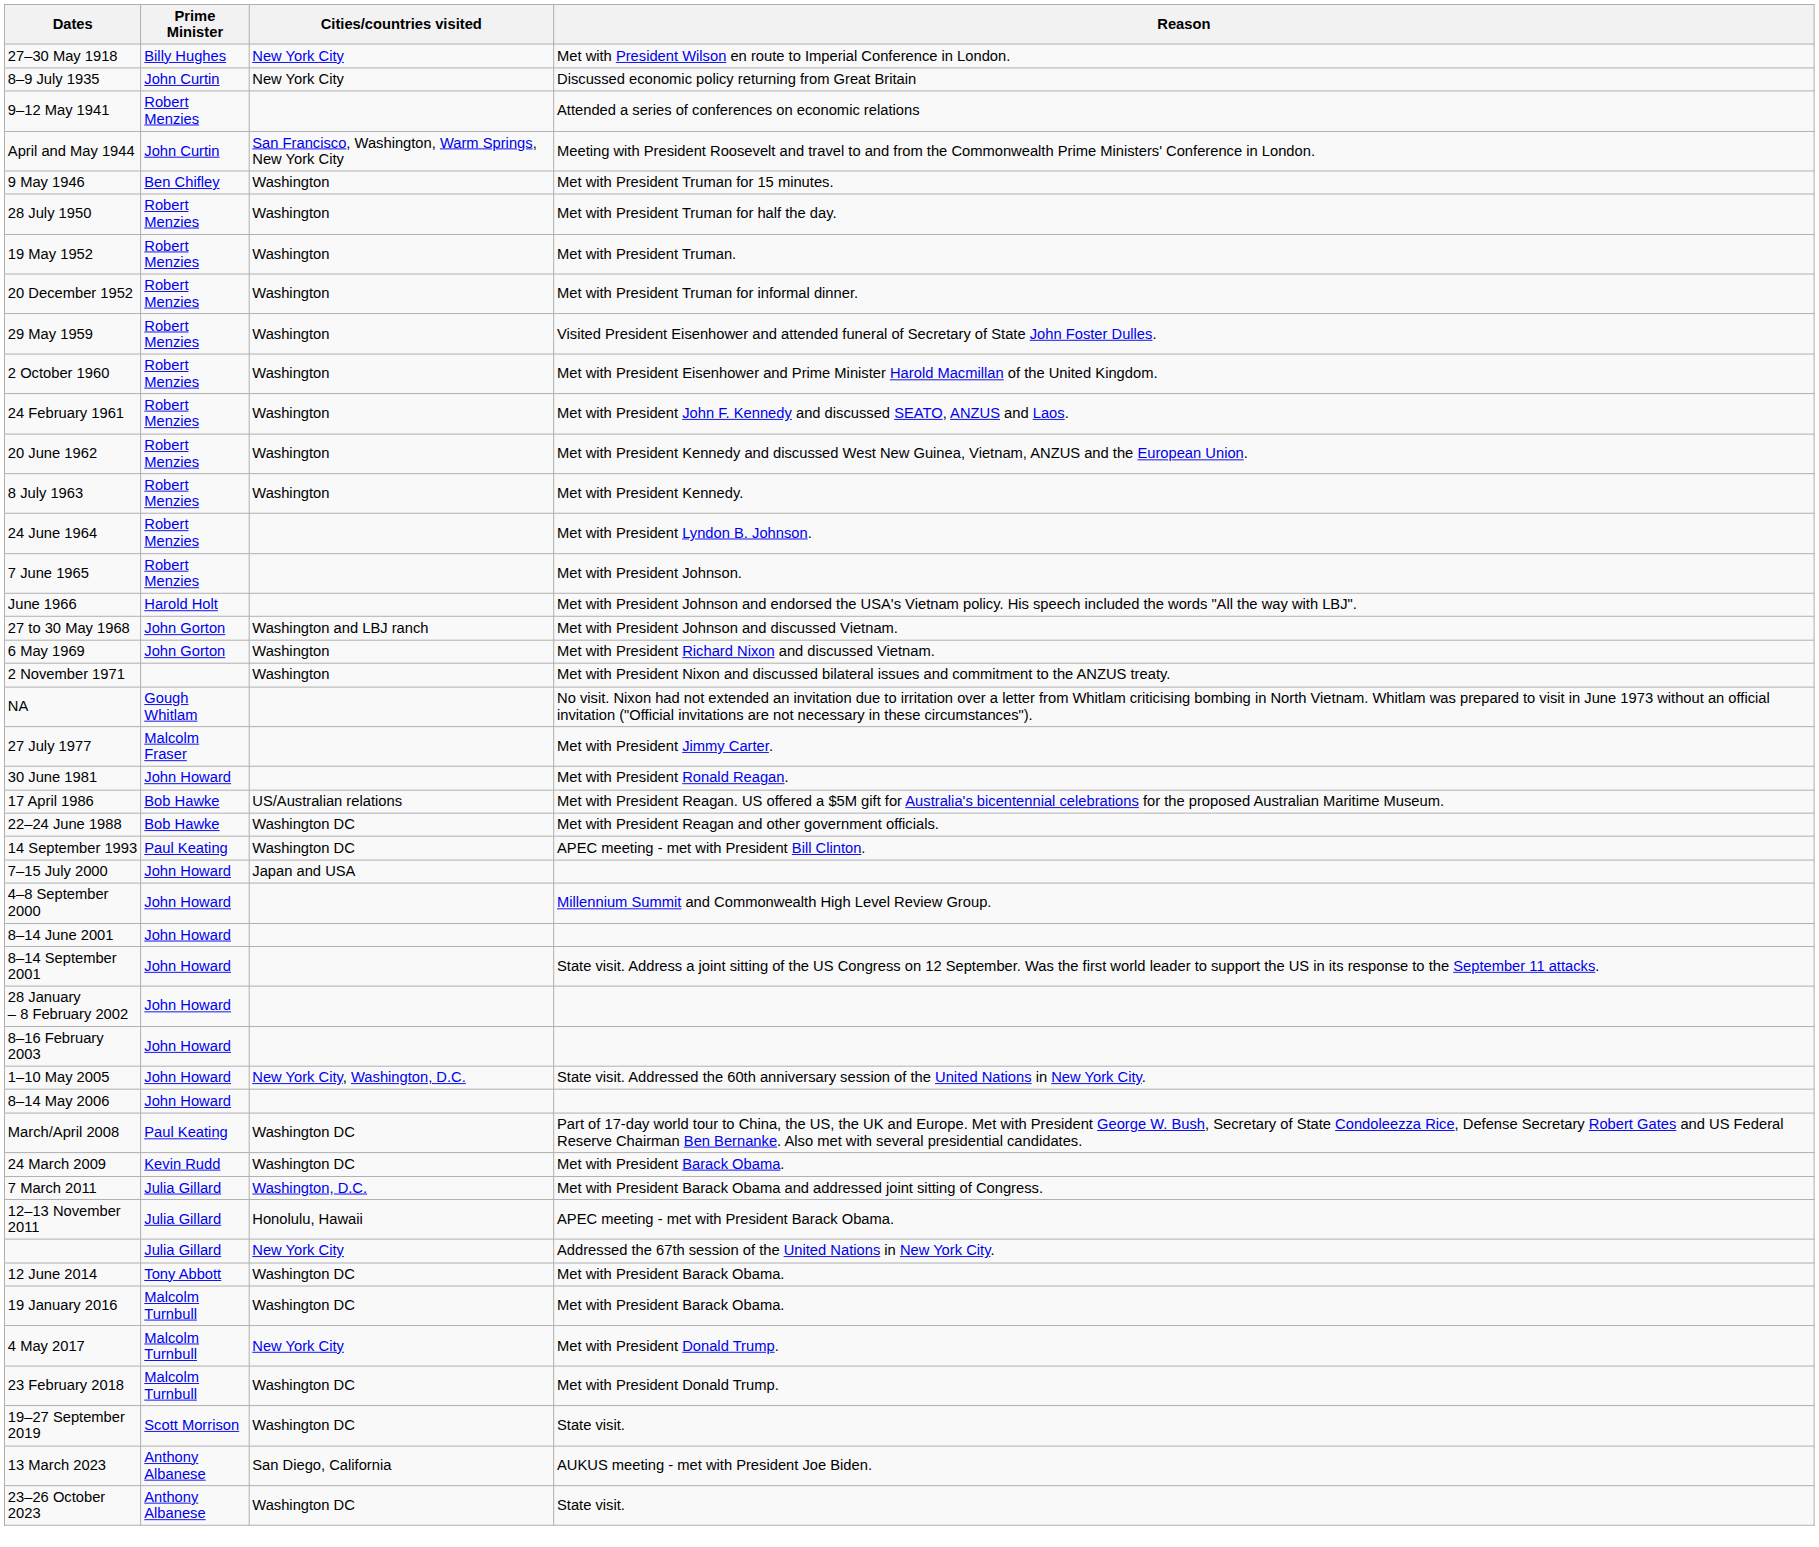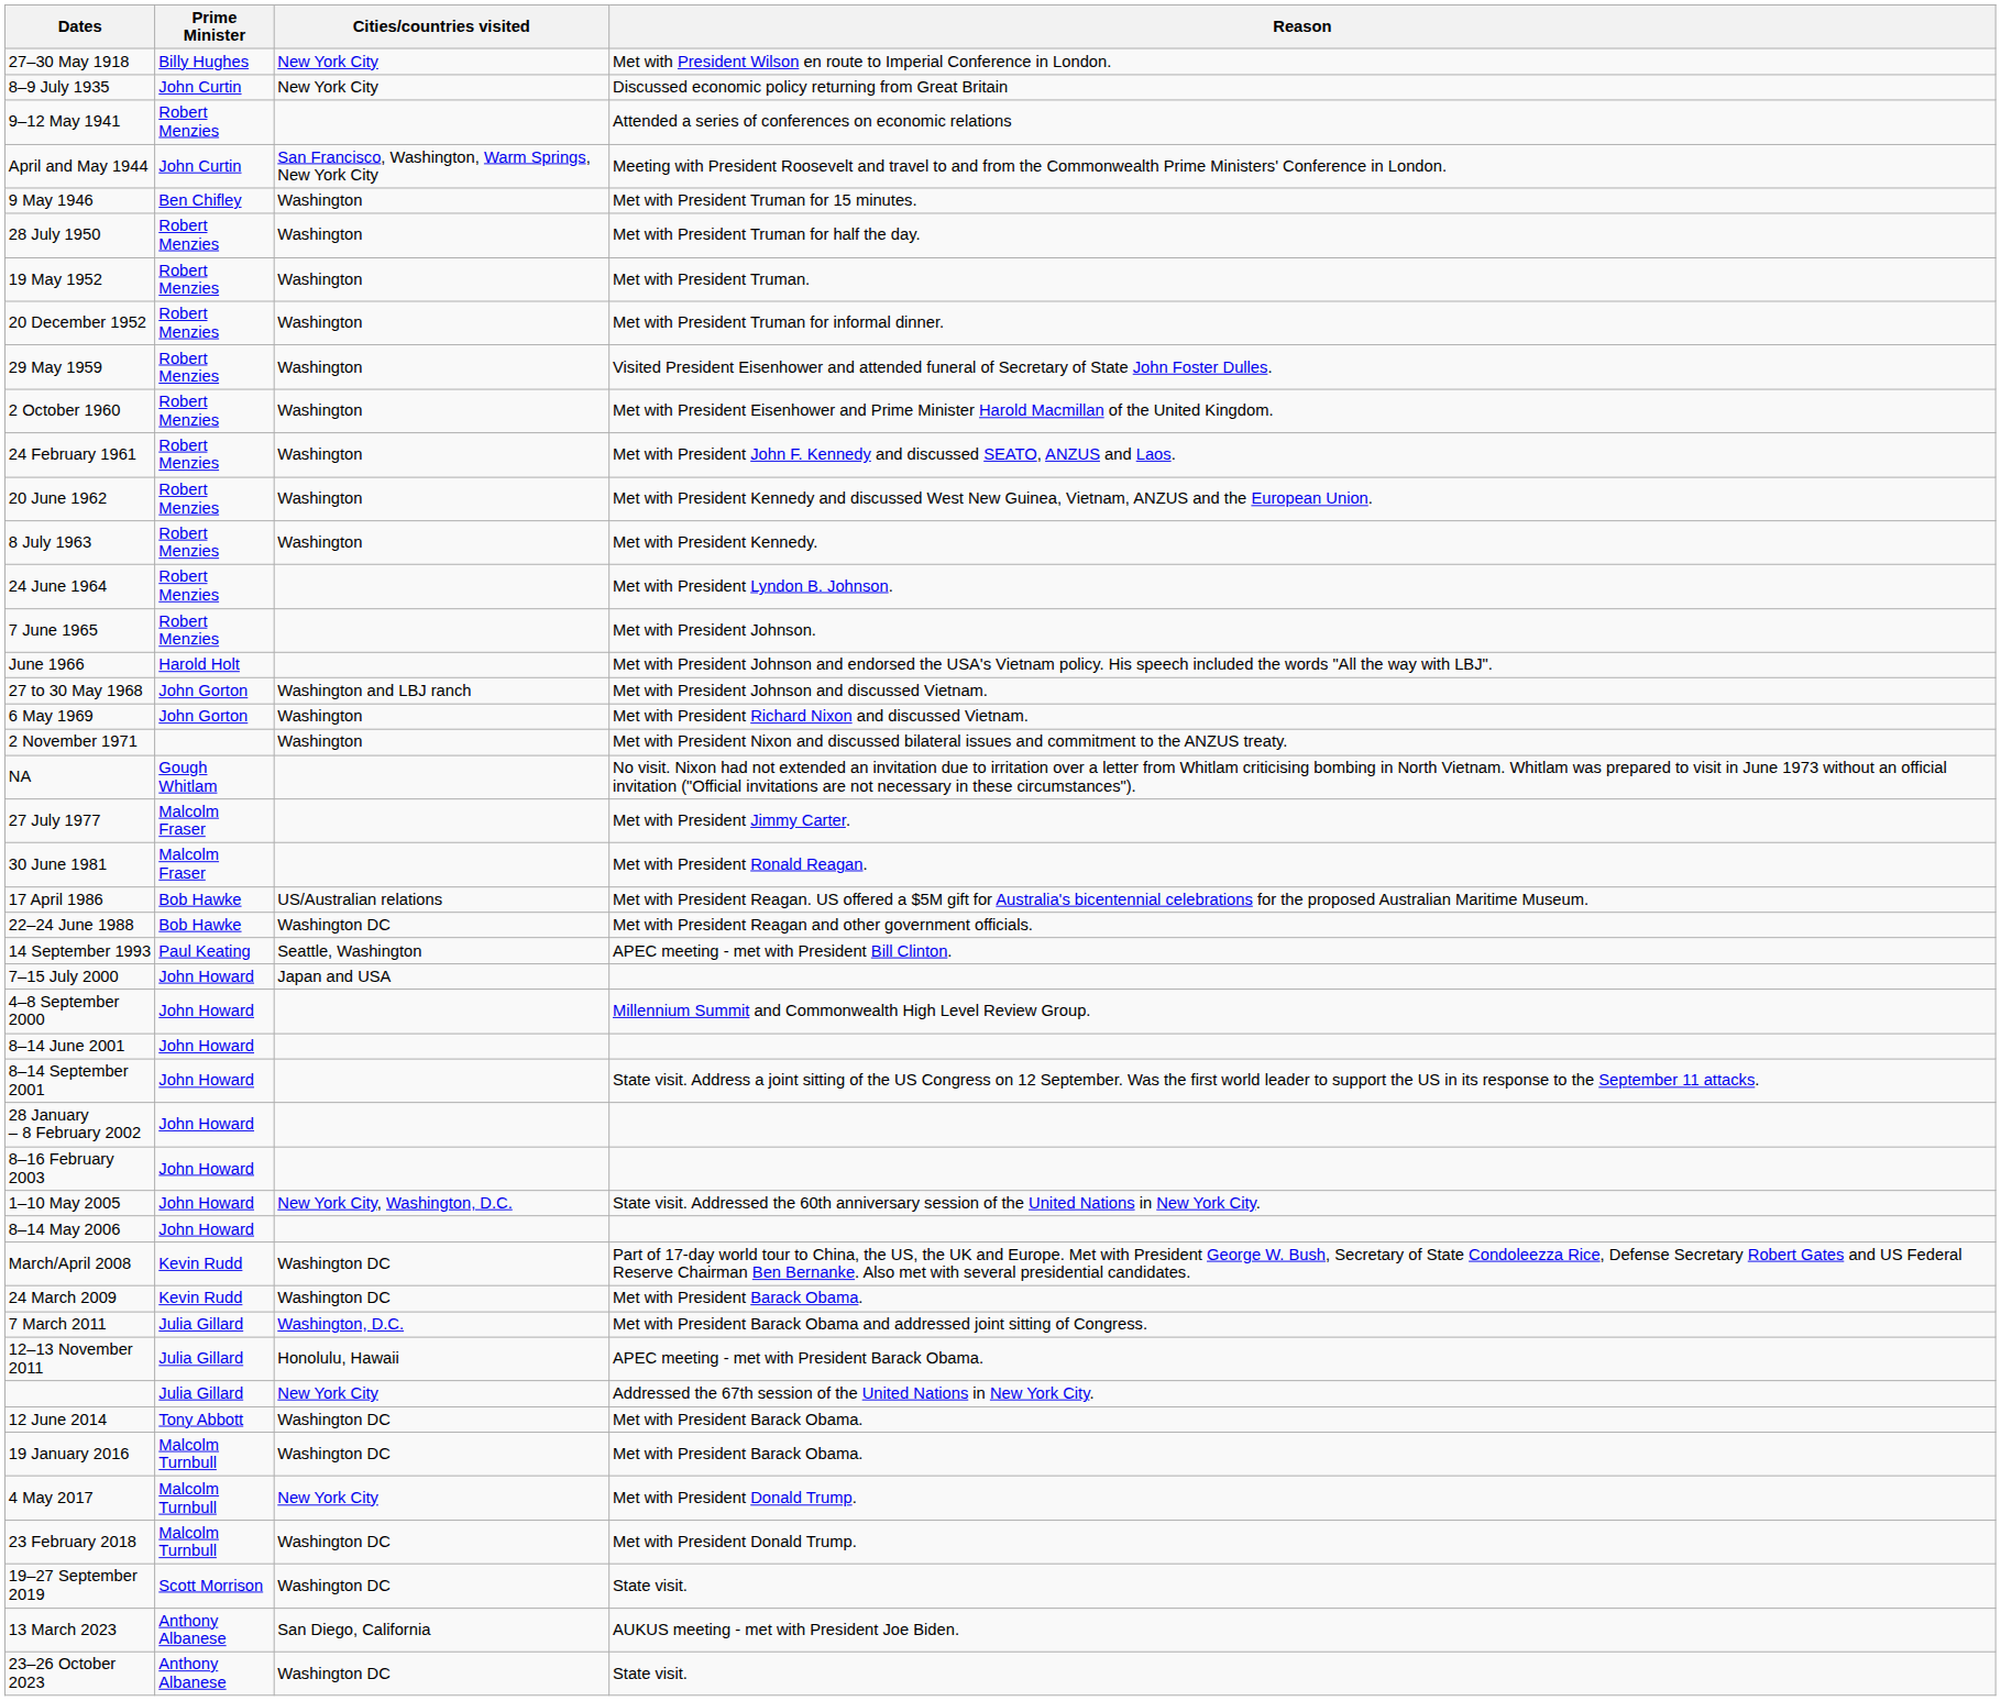 <table class=wikitable>
 <tr>
 <th>Dates</th>
 <th>Prime Minister</th>
 <th>Cities/countries visited</th>
 <th>Reason</th>
 </tr>
 <tr>
 <td>27–30 May 1918</td>
 <td><a href='#'>Billy Hughes</a></td>
 <td><a href='#'>New York City</a></td>
 <td>Met with <a href='#'>President Wilson</a> en route to Imperial Conference in London.</td>
 </tr>
 <tr>
 <td>8–9 July 1935</td>
 <td><a href='#'>John Curtin</a></td>
 <td>New York City</td>
 <td>Discussed economic policy returning from Great Britain</td>
 </tr>
 <tr>
 <td>9–12 May 1941</td>
 <td><a href='#'>Robert Menzies</a></td>
 <td></td>
 <td>Attended a series of conferences on economic relations</td>
 </tr>
 <tr>
 <td>April and May 1944</td>
 <td><a href='#'>John Curtin</a></td>
 <td><a href='#'>San Francisco</a>, Washington, <a href='#'>Warm Springs</a>, New York City</td>
 <td>Meeting with President Roosevelt and travel to and from the Commonwealth Prime Ministers' Conference in London.</td>
 </tr>
 <tr>
 <td>9 May 1946</td>
 <td><a href='#'>Ben Chifley</a></td>
 <td>Washington</td>
 <td>Met with President Truman for 15 minutes.</td>
 </tr>
 <tr>
 <td>28 July 1950</td>
 <td><a href='#'>Robert Menzies</a></td>
 <td>Washington</td>
 <td>Met with President Truman for half the day.</td>
 </tr>
 <tr>
 <td>19 May 1952</td>
 <td><a href='#'>Robert Menzies</a></td>
 <td>Washington</td>
 <td>Met with President Truman.</td>
 </tr>
 <tr>
 <td>20 December 1952</td>
 <td><a href='#'>Robert Menzies</a></td>
 <td>Washington</td>
 <td>Met with President Truman for informal dinner.</td>
 </tr>
 <tr>
 <td>29 May 1959</td>
 <td><a href='#'>Robert Menzies</a></td>
 <td>Washington</td>
 <td>Visited President Eisenhower and attended funeral of Secretary of State <a href='#'>John Foster Dulles</a>.</td>
 </tr>
 <tr>
 <td>2 October 1960</td>
 <td><a href='#'>Robert Menzies</a></td>
 <td>Washington</td>
 <td>Met with President Eisenhower and Prime Minister <a href='#'>Harold Macmillan</a> of the United Kingdom.</td>
 </tr>
 <tr>
 <td>24 February 1961</td>
 <td><a href='#'>Robert Menzies</a></td>
 <td>Washington</td>
 <td>Met with President <a href='#'>John F. Kennedy</a> and discussed <a href='#'>SEATO</a>, <a href='#'>ANZUS</a> and <a href='#'>Laos</a>.</td>
 </tr>
 <tr>
 <td>20 June 1962</td>
 <td><a href='#'>Robert Menzies</a></td>
 <td>Washington</td>
 <td>Met with President Kennedy and discussed West New Guinea, Vietnam, ANZUS and the <a href='#'>European Union</a>.</td>
 </tr>
 <tr>
 <td>8 July 1963 </td>
 <td><a href='#'>Robert Menzies</a></td>
 <td>Washington</td>
 <td>Met with President Kennedy.</td>
 </tr>
 <tr>
 <td>24 June 1964</td>
 <td><a href='#'>Robert Menzies</a></td>
 <td></td>
 <td>Met with President <a href='#'>Lyndon B. Johnson</a>.</td>
 </tr>
 <tr>
 <td>7 June 1965</td>
 <td><a href='#'>Robert Menzies</a></td>
 <td></td>
 <td>Met with President Johnson.</td>
 </tr>
 <tr>
 <td>June 1966</td>
 <td><a href='#'>Harold Holt</a></td>
 <td></td>
 <td>Met with President Johnson and endorsed the USA's Vietnam policy. His speech included the words "All the way with LBJ".</td>
 </tr>
 <tr>
 <td>27 to 30 May 1968 </td>
 <td><a href='#'>John Gorton</a></td>
 <td>Washington and LBJ ranch</td>
 <td>Met with President Johnson and discussed Vietnam.</td>
 </tr>
 <tr>
 <td>6 May 1969 </td>
 <td><a href='#'>John Gorton</a></td>
 <td>Washington</td>
 <td>Met with President <a href='#'>Richard Nixon</a> and discussed Vietnam.</td>
 </tr>
 <tr>
 <td>2 November 1971 </td>
 <td></td>
 <td>Washington</td>
 <td>Met with President Nixon and discussed bilateral issues and commitment to the ANZUS treaty.</td>
 </tr>
 <tr>
 <td>NA</td>
 <td><a href='#'>Gough Whitlam</a></td>
 <td></td>
 <td>No visit. Nixon had not extended an invitation due to irritation over a letter from Whitlam criticising bombing in North Vietnam. Whitlam was prepared to visit in June 1973 without an official invitation ("Official invitations are not necessary in these circumstances").</td>
 </tr>
 <tr>
 <td>27 July 1977</td>
 <td><a href='#'>Malcolm Fraser</a></td>
 <td></td>
 <td>Met with President <a href='#'>Jimmy Carter</a>.</td>
 </tr>
 <tr>
 <td>30 June 1981</td>
-<td><a href='#'>John Howard</a></td>
+<td><a href='#'>Malcolm Fraser</a></td>
 <td></td>
 <td>Met with President <a href='#'>Ronald Reagan</a>.</td>
 </tr>
 <tr>
 <td>17 April 1986</td>
 <td><a href='#'>Bob Hawke</a></td>
 <td>US/Australian relations</td>
 <td>Met with President Reagan. US offered a $5M gift for <a href='#'>Australia's bicentennial celebrations</a> for the proposed Australian Maritime Museum.</td>
 </tr>
 <tr>
 <td>22–24 June 1988</td>
 <td><a href='#'>Bob Hawke</a></td>
 <td>Washington DC</td>
 <td>Met with President Reagan and other government officials.</td>
 </tr>
 <tr>
 <td>14 September 1993</td>
 <td><a href='#'>Paul Keating</a></td>
-<td>Washington DC</td>
+<td>Seattle, Washington</td>
 <td>APEC meeting - met with President <a href='#'>Bill Clinton</a>.</td>
 </tr>
 <tr>
 <td>7–15 July 2000</td>
 <td><a href='#'>John Howard</a></td>
 <td>Japan and USA</td>
 <td></td>
 </tr>
 <tr>
 <td>4–8 September 2000</td>
 <td><a href='#'>John Howard</a></td>
 <td></td>
 <td><a href='#'>Millennium Summit</a> and Commonwealth High Level Review Group.</td>
 </tr>
 <tr>
 <td>8–14 June 2001</td>
 <td><a href='#'>John Howard</a></td>
 <td></td>
 <td></td>
 </tr>
 <tr>
 <td>8–14 September 2001</td>
 <td><a href='#'>John Howard</a></td>
 <td></td>
 <td>State visit. Address a joint sitting of the US Congress on 12 September. Was the first world leader to support the US in its response to the <a href='#'>September 11 attacks</a>.</td>
 </tr>
 <tr>
 <td>28 January<br> – 8 February 2002</td>
 <td><a href='#'>John Howard</a></td>
 <td></td>
 <td></td>
 </tr>
 <tr>
 <td>8–16 February 2003</td>
 <td><a href='#'>John Howard</a></td>
 <td></td>
 <td></td>
 </tr>
 <tr>
 <td>1–10 May 2005</td>
 <td><a href='#'>John Howard</a></td>
 <td><a href='#'>New York City</a>, <a href='#'>Washington, D.C.</a></td>
 <td>State visit. Addressed the 60th anniversary session of the <a href='#'>United Nations</a> in <a href='#'>New York City</a>.</td>
 </tr>
 <tr>
 <td>8–14 May 2006</td>
 <td><a href='#'>John Howard</a></td>
 <td></td>
 <td></td>
 </tr>
 <tr>
 <td>March/April 2008</td>
-<td><a href='#'>Paul Keating</a></td>
+<td><a href='#'>Kevin Rudd</a></td>
 <td>Washington DC</td>
 <td>Part of 17-day world tour to China, the US, the UK and Europe. Met with President <a href='#'>George W. Bush</a>, Secretary of State <a href='#'>Condoleezza Rice</a>, Defense Secretary <a href='#'>Robert Gates</a> and US Federal Reserve Chairman <a href='#'>Ben Bernanke</a>. Also met with several presidential candidates.</td>
 </tr>
 <tr>
 <td>24 March 2009</td>
 <td><a href='#'>Kevin Rudd</a></td>
 <td>Washington DC</td>
 <td>Met with President <a href='#'>Barack Obama</a>.</td>
 </tr>
 <tr>
 <td>7 March 2011</td>
 <td><a href='#'>Julia Gillard</a></td>
 <td><a href='#'>Washington, D.C.</a></td>
 <td>Met with President Barack Obama and addressed joint sitting of Congress.</td>
 </tr>
 <tr>
 <td>12–13 November 2011</td>
 <td><a href='#'>Julia Gillard</a></td>
 <td>Honolulu, Hawaii</td>
 <td>APEC meeting - met with President Barack Obama.</td>
 </tr>
 <tr>
 <td></td>
 <td><a href='#'>Julia Gillard</a></td>
 <td><a href='#'>New York City</a></td>
 <td>Addressed the 67th session of the <a href='#'>United Nations</a> in <a href='#'>New York City</a>.</td>
 </tr>
 <tr>
 <td>12 June 2014</td>
 <td><a href='#'>Tony Abbott</a></td>
 <td>Washington DC</td>
 <td>Met with President Barack Obama.</td>
 </tr>
 <tr>
 <td>19 January 2016</td>
 <td><a href='#'>Malcolm Turnbull</a></td>
 <td>Washington DC</td>
 <td>Met with President Barack Obama.</td>
 </tr>
 <tr>
 <td>4 May 2017</td>
 <td><a href='#'>Malcolm Turnbull</a></td>
 <td><a href='#'>New York City</a></td>
 <td>Met with President <a href='#'>Donald Trump</a>.</td>
 </tr>
 <tr>
 <td>23 February 2018</td>
 <td><a href='#'>Malcolm Turnbull</a></td>
 <td>Washington DC</td>
 <td>Met with President Donald Trump.</td>
 </tr>
 <tr>
 <td>19–27 September 2019</td>
 <td><a href='#'>Scott Morrison</a></td>
 <td>Washington DC</td>
 <td>State visit.</td>
 </tr>
 <tr>
 <td>13 March 2023</td>
 <td><a href='#'>Anthony Albanese</a></td>
 <td>San Diego, California</td>
 <td>AUKUS meeting - met with President Joe Biden.</td>
 </tr>
 <tr>
 <td>23–26 October 2023</td>
 <td><a href='#'>Anthony Albanese</a></td>
 <td>Washington DC</td>
 <td>State visit.</td>
 </tr>
 </table>
